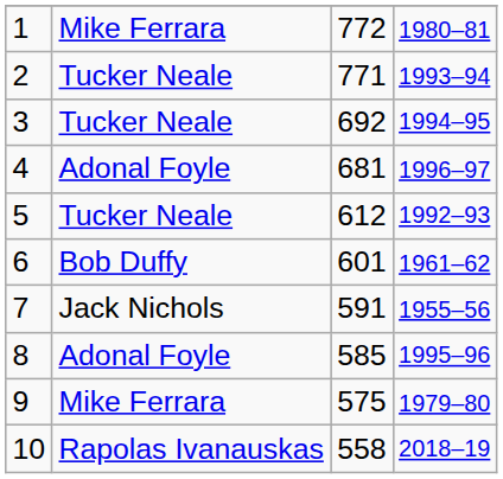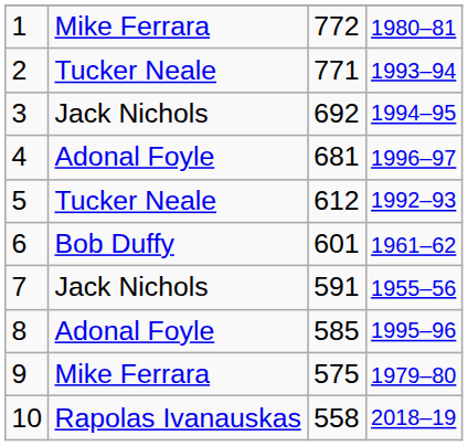 <table class="wikitable">
 <tr>
 </tr>
 <tr>
 <td>1</td>
 <td><a href='#'>Mike Ferrara</a></td>
 <td>772</td>
 <td style="font-size:80%;"><a href='#'>1980–81</a></td>
 </tr>
 <tr>
 <td>2</td>
 <td><a href='#'>Tucker Neale</a></td>
 <td>771</td>
 <td style="font-size:80%;"><a href='#'>1993–94</a></td>
 </tr>
 <tr>
 <td>3</td>
-<td><a href='#'>Tucker Neale</a></td>
+<td>Jack Nichols</td>
 <td>692</td>
 <td style="font-size:80%;"><a href='#'>1994–95</a></td>
 </tr>
 <tr>
 <td>4</td>
 <td><a href='#'>Adonal Foyle</a></td>
 <td>681</td>
 <td style="font-size:80%;"><a href='#'>1996–97</a></td>
 </tr>
 <tr>
 <td>5</td>
 <td><a href='#'>Tucker Neale</a></td>
 <td>612</td>
 <td style="font-size:80%;"><a href='#'>1992–93</a></td>
 </tr>
 <tr>
 <td>6</td>
 <td><a href='#'>Bob Duffy</a></td>
 <td>601</td>
 <td style="font-size:80%;"><a href='#'>1961–62</a></td>
 </tr>
 <tr>
 <td>7</td>
 <td>Jack Nichols</td>
 <td>591</td>
 <td style="font-size:80%;"><a href='#'>1955–56</a></td>
 </tr>
 <tr>
 <td>8</td>
 <td><a href='#'>Adonal Foyle</a></td>
 <td>585</td>
 <td style="font-size:80%;"><a href='#'>1995–96</a></td>
 </tr>
 <tr>
 <td>9</td>
 <td><a href='#'>Mike Ferrara</a></td>
 <td>575</td>
 <td style="font-size:80%;"><a href='#'>1979–80</a></td>
 </tr>
 <tr>
 <td>10</td>
 <td><a href='#'>Rapolas Ivanauskas</a></td>
 <td>558</td>
 <td style="font-size:80%;"><a href='#'>2018–19</a></td>
 </tr>
 </table>
